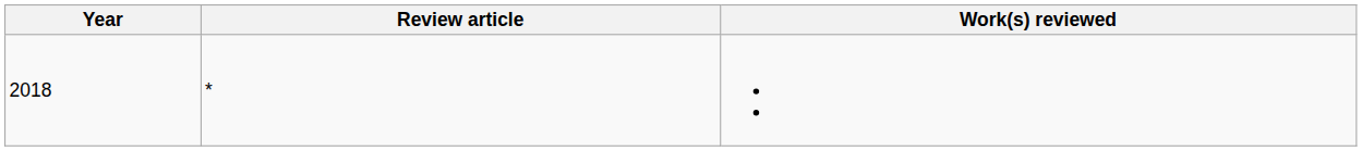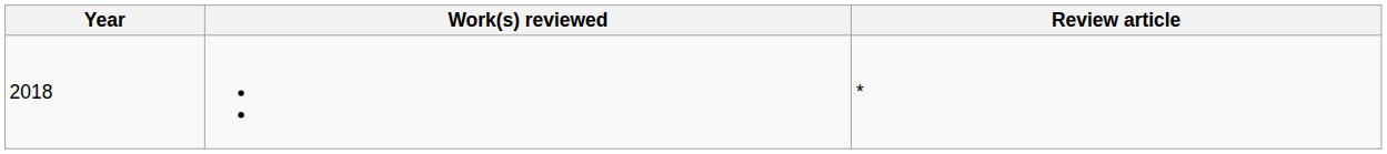 <table class='wikitable sortable' width='90%'>
 <tr>
 <th>Year</th>
+<th class='unsortable'>Work(s) reviewed</th>
 <th class='unsortable'>Review article</th>
-<th class='unsortable'>Work(s) reviewed</th>
 </tr>
 <tr>
 <td>2018</td>
+<td><br><ul><li></li><li></li></ul></td>
 <td>*</td>
-<td><br><ul><li></li><li></li></ul></td>
 </tr>
 </table>
